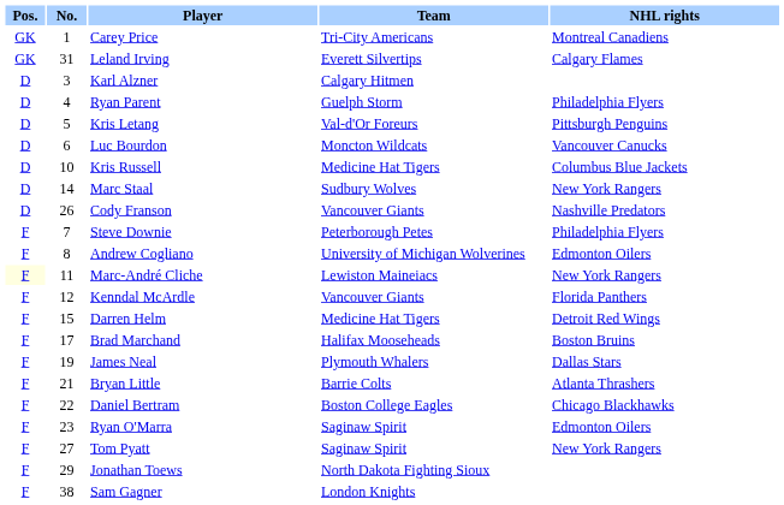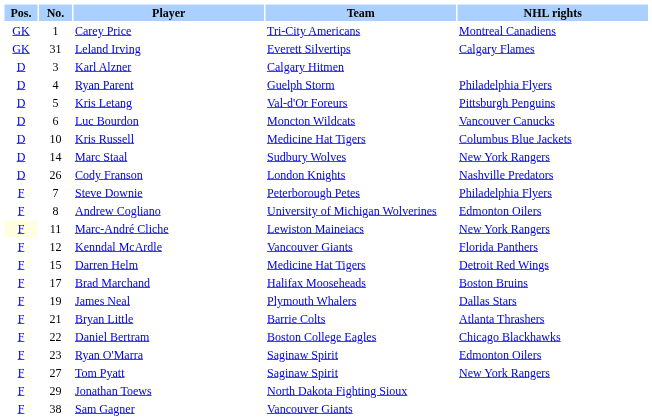 <table border="0" cellspacing="2" cellpadding="2">
 <tr bgcolor=AAD0FF>
 <th width=40>Pos.</th>
 <th width=40>No.</th>
 <th width=250>Player</th>
 <th width=250>Team</th>
 <th width=250>NHL rights</th>
 </tr>
 <tr>
 <td style="text-align:center;"><a href='#'>GK</a></td>
 <td style="text-align:center;">1</td>
 <td><a href='#'>Carey Price</a></td>
 <td> <a href='#'>Tri-City Americans</a></td>
 <td><a href='#'>Montreal Canadiens</a></td>
 </tr>
 <tr>
 <td style="text-align:center;"><a href='#'>GK</a></td>
 <td style="text-align:center;">31</td>
 <td><a href='#'>Leland Irving</a></td>
 <td> <a href='#'>Everett Silvertips</a></td>
 <td><a href='#'>Calgary Flames</a></td>
 </tr>
 <tr>
 <td style="text-align:center;"><a href='#'>D</a></td>
 <td style="text-align:center;">3</td>
 <td><a href='#'>Karl Alzner</a></td>
 <td> <a href='#'>Calgary Hitmen</a></td>
 <td></td>
 </tr>
 <tr>
 <td style="text-align:center;"><a href='#'>D</a></td>
 <td style="text-align:center;">4</td>
 <td><a href='#'>Ryan Parent</a></td>
 <td> <a href='#'>Guelph Storm</a></td>
 <td><a href='#'>Philadelphia Flyers</a></td>
 </tr>
 <tr>
 <td style="text-align:center;"><a href='#'>D</a></td>
 <td style="text-align:center;">5</td>
 <td><a href='#'>Kris Letang</a></td>
 <td> <a href='#'>Val-d'Or Foreurs</a></td>
 <td><a href='#'>Pittsburgh Penguins</a></td>
 </tr>
 <tr>
 <td style="text-align:center;"><a href='#'>D</a></td>
 <td style="text-align:center;">6</td>
 <td><a href='#'>Luc Bourdon</a></td>
 <td> <a href='#'>Moncton Wildcats</a></td>
 <td><a href='#'>Vancouver Canucks</a></td>
 </tr>
 <tr>
 <td style="text-align:center;"><a href='#'>D</a></td>
 <td style="text-align:center;">10</td>
 <td><a href='#'>Kris Russell</a></td>
 <td> <a href='#'>Medicine Hat Tigers</a></td>
 <td><a href='#'>Columbus Blue Jackets</a></td>
 </tr>
 <tr>
 <td style="text-align:center;"><a href='#'>D</a></td>
 <td style="text-align:center;">14</td>
 <td><a href='#'>Marc Staal</a></td>
 <td> <a href='#'>Sudbury Wolves</a></td>
 <td><a href='#'>New York Rangers</a></td>
 </tr>
 <tr>
 <td style="text-align:center;"><a href='#'>D</a></td>
 <td style="text-align:center;">26</td>
 <td><a href='#'>Cody Franson</a></td>
-<td> <a href='#'>Vancouver Giants</a></td>
+<td> <a href='#'>London Knights</a></td>
 <td><a href='#'>Nashville Predators</a></td>
 </tr>
 <tr>
 <td style="text-align:center;"><a href='#'>F</a></td>
 <td style="text-align:center;">7</td>
 <td><a href='#'>Steve Downie</a></td>
 <td> <a href='#'>Peterborough Petes</a></td>
 <td><a href='#'>Philadelphia Flyers</a></td>
 </tr>
 <tr>
 <td style="text-align:center;"><a href='#'>F</a></td>
 <td style="text-align:center;">8</td>
 <td><a href='#'>Andrew Cogliano</a></td>
 <td> <a href='#'>University of Michigan Wolverines</a></td>
 <td><a href='#'>Edmonton Oilers</a></td>
 </tr>
 <tr>
 <td style="background: lightyellow; text-align:center;"><a href='#'>F</a></td>
 <td style="text-align:center;">11</td>
 <td><a href='#'>Marc-André Cliche</a></td>
 <td> <a href='#'>Lewiston Maineiacs</a></td>
 <td><a href='#'>New York Rangers</a></td>
 </tr>
 <tr>
 <td style="text-align:center;"><a href='#'>F</a></td>
 <td style="text-align:center;">12</td>
 <td><a href='#'>Kenndal McArdle</a></td>
 <td> <a href='#'>Vancouver Giants</a></td>
 <td><a href='#'>Florida Panthers</a></td>
 </tr>
 <tr>
 <td style="text-align:center;"><a href='#'>F</a></td>
 <td style="text-align:center;">15</td>
 <td><a href='#'>Darren Helm</a></td>
 <td> <a href='#'>Medicine Hat Tigers</a></td>
 <td><a href='#'>Detroit Red Wings</a></td>
 </tr>
 <tr>
 <td style="text-align:center;"><a href='#'>F</a></td>
 <td style="text-align:center;">17</td>
 <td><a href='#'>Brad Marchand</a></td>
 <td> <a href='#'>Halifax Mooseheads</a></td>
 <td><a href='#'>Boston Bruins</a></td>
 </tr>
 <tr>
 <td style="text-align:center;"><a href='#'>F</a></td>
 <td style="text-align:center;">19</td>
 <td><a href='#'>James Neal</a></td>
 <td> <a href='#'>Plymouth Whalers</a></td>
 <td><a href='#'>Dallas Stars</a></td>
 </tr>
 <tr>
 <td style="text-align:center;"><a href='#'>F</a></td>
 <td style="text-align:center;">21</td>
 <td><a href='#'>Bryan Little</a></td>
 <td> <a href='#'>Barrie Colts</a></td>
 <td><a href='#'>Atlanta Thrashers</a></td>
 </tr>
 <tr>
 <td style="text-align:center;"><a href='#'>F</a></td>
 <td style="text-align:center;">22</td>
 <td><a href='#'>Daniel Bertram</a></td>
 <td> <a href='#'>Boston College Eagles</a></td>
 <td><a href='#'>Chicago Blackhawks</a></td>
 </tr>
 <tr>
 <td style="text-align:center;"><a href='#'>F</a></td>
 <td style="text-align:center;">23</td>
 <td><a href='#'>Ryan O'Marra</a></td>
 <td> <a href='#'>Saginaw Spirit</a></td>
 <td><a href='#'>Edmonton Oilers</a></td>
 </tr>
 <tr>
 <td style="text-align:center;"><a href='#'>F</a></td>
 <td style="text-align:center;">27</td>
 <td><a href='#'>Tom Pyatt</a></td>
 <td> <a href='#'>Saginaw Spirit</a></td>
 <td><a href='#'>New York Rangers</a></td>
 </tr>
 <tr>
 <td style="text-align:center;"><a href='#'>F</a></td>
 <td style="text-align:center;">29</td>
 <td><a href='#'>Jonathan Toews</a></td>
 <td> <a href='#'>North Dakota Fighting Sioux</a></td>
 <td></td>
 </tr>
 <tr>
 <td style="text-align:center;"><a href='#'>F</a></td>
 <td style="text-align:center;">38</td>
 <td><a href='#'>Sam Gagner</a></td>
-<td> <a href='#'>London Knights</a></td>
+<td> <a href='#'>Vancouver Giants</a></td>
 <td></td>
 </tr>
 </table>
